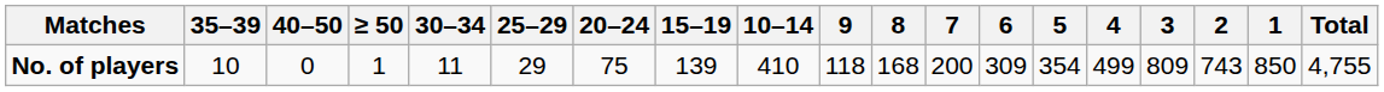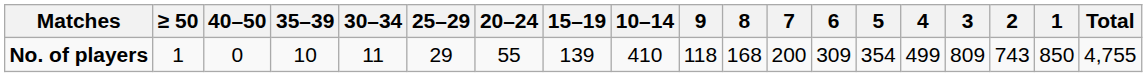 <table class="wikitable">
 <tr>
 <th><strong>Matches</strong></th>
+<th>≥ 50</th>
+<th>40–50</th>
 <th>35–39</th>
-<th>40–50</th>
-<th>≥ 50</th>
 <th>30–34</th>
 <th>25–29</th>
 <th>20–24</th>
 <th>15–19</th>
 <th>10–14</th>
 <th>9</th>
 <th>8</th>
 <th>7</th>
 <th>6</th>
 <th>5</th>
 <th>4</th>
 <th>3</th>
 <th>2</th>
 <th>1</th>
 <th><strong>Total</strong></th>
 </tr>
 <tr>
 <td><strong>No. of players</strong></td>
+<td style="text-align:center;">1</td>
+<td style="text-align:center;">0</td>
 <td style="text-align:center;">10</td>
-<td style="text-align:center;">0</td>
-<td style="text-align:center;">1</td>
 <td style="text-align:center;">11</td>
 <td style="text-align:center;">29</td>
-<td style="text-align:center;">75</td>
+<td style="text-align:center;">55</td>
 <td style="text-align:center;">139</td>
 <td style="text-align:center;">410</td>
 <td style="text-align:center;">118</td>
 <td style="text-align:center;">168</td>
 <td style="text-align:center;">200</td>
 <td style="text-align:center;">309</td>
 <td style="text-align:center;">354</td>
 <td style="text-align:center;">499</td>
 <td style="text-align:center;">809</td>
 <td style="text-align:center;">743</td>
 <td style="text-align:center;">850</td>
 <td style="text-align:center;">4,755</td>
 </tr>
 </table>
